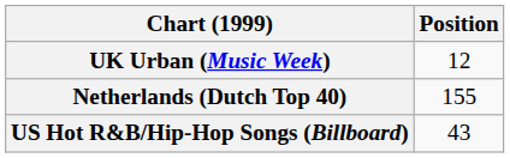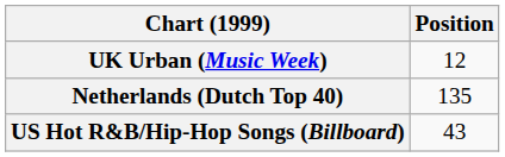 <table class="wikitable plainrowheaders" style="text-align:center">
 <tr>
 <th scope="col">Chart (1999)</th>
 <th scope="col">Position</th>
 </tr>
 <tr>
 <th scope="row">UK Urban (<em><a href='#'>Music Week</a></em>)</th>
 <td>12</td>
 </tr>
 <tr>
 <th scope="row">Netherlands (Dutch Top 40)</th>
-<td>155</td>
+<td>135</td>
 </tr>
 <tr>
 <th scope="row">US Hot R&B/Hip-Hop Songs (<em>Billboard</em>)</th>
 <td>43</td>
 </tr>
 </table>
